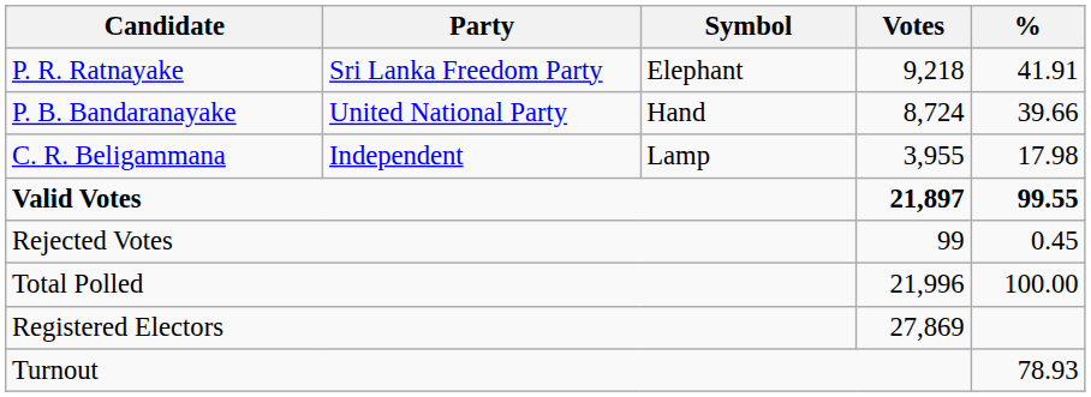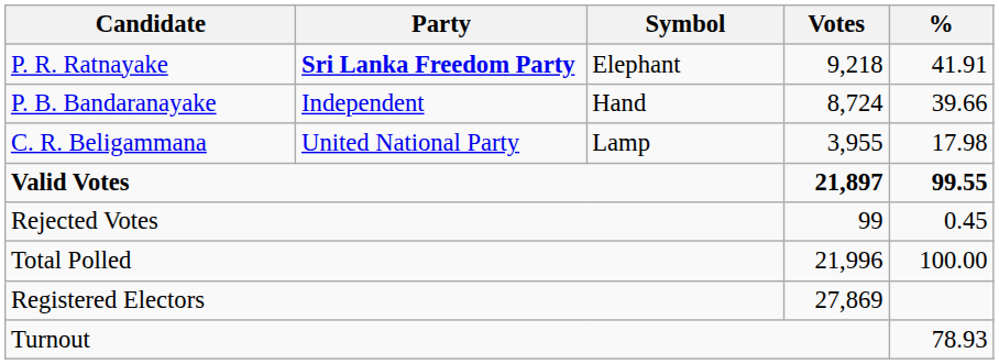 <table class="wikitable" border="1" style="text-align:right;">
 <tr>
 <th align=left width="180">Candidate</th>
 <th align=left width="180">Party</th>
 <th align=left width="120">Symbol</th>
 <th align=left width="60">Votes</th>
 <th align=left width="60">%</th>
 </tr>
 <tr>
 <td align=left><a href='#'>P. R. Ratnayake</a></td>
-<td align=left><a href='#'>Sri Lanka Freedom Party</a></td>
+<td align=left><strong><a href='#'>Sri Lanka Freedom Party</a></strong></td>
 <td align=left>Elephant</td>
 <td>9,218</td>
 <td>41.91</td>
 </tr>
 <tr>
 <td align=left><a href='#'>P. B. Bandaranayake</a></td>
-<td align=left><a href='#'>United National Party</a></td>
+<td align=left><a href='#'>Independent</a></td>
 <td align=left>Hand</td>
 <td>8,724</td>
 <td>39.66</td>
 </tr>
 <tr>
 <td align=left><a href='#'>C. R. Beligammana</a></td>
-<td align=left><a href='#'>Independent</a></td>
+<td align=left><a href='#'>United National Party</a></td>
 <td align=left>Lamp</td>
 <td>3,955</td>
 <td>17.98</td>
 </tr>
 <tr>
 <td align=left colspan=3><strong>Valid Votes</strong></td>
 <td><strong>21,897</strong></td>
 <td><strong>99.55</strong></td>
 </tr>
 <tr>
 <td align=left colspan=3>Rejected Votes</td>
 <td>99</td>
 <td>0.45</td>
 </tr>
 <tr>
 <td align=left colspan=3>Total Polled</td>
 <td>21,996</td>
 <td>100.00</td>
 </tr>
 <tr>
 <td align=left colspan=3>Registered Electors</td>
 <td>27,869</td>
 <td></td>
 </tr>
 <tr>
 <td align=left colspan=4>Turnout</td>
 <td>78.93</td>
 </tr>
 </table>
